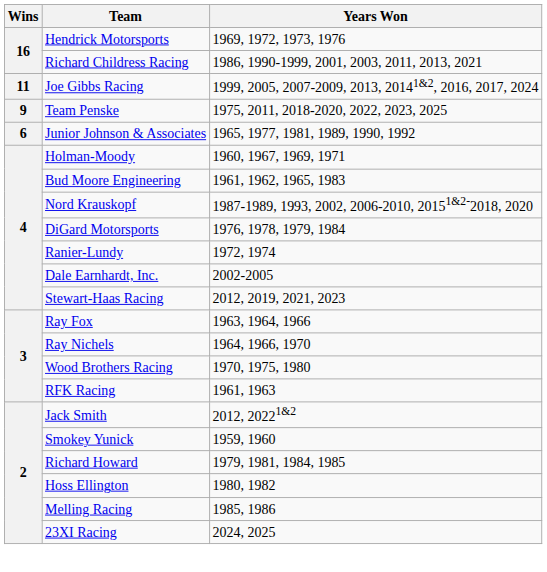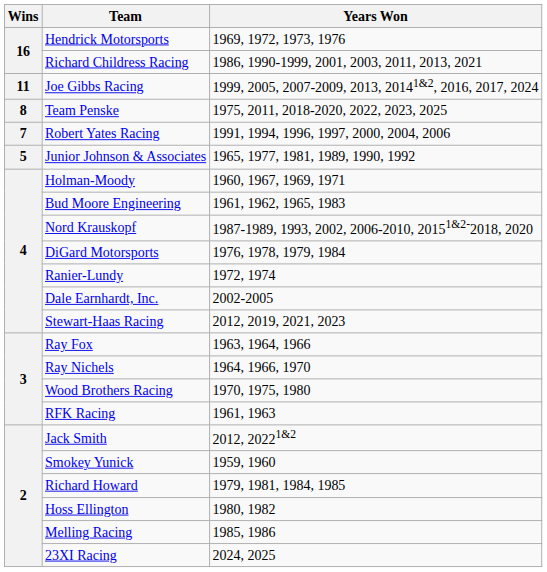 <table class="wikitable" style="font-size: 95%;">
 <tr>
 <th>Wins</th>
 <th>Team</th>
 <th>Years Won</th>
 </tr>
 <tr>
 <th rowspan="2">16</th>
 <td><a href='#'>Hendrick Motorsports</a></td>
 <td>1969, 1972, 1973, 1976</td>
 </tr>
 <tr>
 <td><a href='#'>Richard Childress Racing</a></td>
 <td>1986, 1990-1999, 2001, 2003, 2011, 2013, 2021</td>
 </tr>
 <tr>
 <th>11</th>
 <td><a href='#'>Joe Gibbs Racing</a></td>
 <td>1999, 2005, 2007-2009, 2013, 2014<sup>1&2</sup>, 2016, 2017, 2024</td>
 </tr>
 <tr>
-<th>9</th>
+<th>8</th>
 <td><a href='#'>Team Penske</a></td>
 <td>1975, 2011, 2018-2020, 2022, 2023, 2025</td>
 </tr>
 <tr>
-<th>6</th>
+<th>7</th>
+<td><a href='#'>Robert Yates Racing</a></td>
+<td>1991, 1994, 1996, 1997, 2000, 2004, 2006</td>
+</tr>
+<tr>
+<th>5</th>
 <td><a href='#'>Junior Johnson & Associates</a></td>
 <td>1965, 1977, 1981, 1989, 1990, 1992</td>
 </tr>
 <tr>
 <th rowspan="7">4</th>
 <td><a href='#'>Holman-Moody</a></td>
 <td>1960, 1967, 1969, 1971</td>
 </tr>
 <tr>
 <td><a href='#'>Bud Moore Engineering</a></td>
 <td>1961, 1962, 1965, 1983</td>
 </tr>
 <tr>
 <td><a href='#'>Nord Krauskopf</a></td>
 <td>1987-1989, 1993, 2002, 2006-2010, 2015<sup>1&2-</sup>2018, 2020</td>
 </tr>
 <tr>
 <td><a href='#'>DiGard Motorsports</a></td>
 <td>1976, 1978, 1979, 1984</td>
 </tr>
 <tr>
 <td><a href='#'>Ranier-Lundy</a></td>
 <td>1972, 1974</td>
 </tr>
 <tr>
 <td><a href='#'>Dale Earnhardt, Inc.</a></td>
 <td>2002-2005</td>
 </tr>
 <tr>
 <td><a href='#'>Stewart-Haas Racing</a></td>
 <td>2012, 2019, 2021, 2023</td>
 </tr>
 <tr>
 <th rowspan="4">3</th>
 <td><a href='#'>Ray Fox</a></td>
 <td>1963, 1964, 1966</td>
 </tr>
 <tr>
 <td><a href='#'>Ray Nichels</a></td>
 <td>1964, 1966, 1970</td>
 </tr>
 <tr>
 <td><a href='#'>Wood Brothers Racing</a></td>
 <td>1970, 1975, 1980</td>
 </tr>
 <tr>
 <td><a href='#'>RFK Racing</a></td>
 <td>1961, 1963</td>
 </tr>
 <tr>
 <th rowspan="6">2</th>
 <td><a href='#'>Jack Smith</a></td>
 <td>2012, 2022<sup>1&2</sup></td>
 </tr>
 <tr>
 <td><a href='#'>Smokey Yunick</a></td>
 <td>1959, 1960</td>
 </tr>
 <tr>
 <td><a href='#'>Richard Howard</a></td>
 <td>1979, 1981, 1984, 1985</td>
 </tr>
 <tr>
 <td><a href='#'>Hoss Ellington</a></td>
 <td>1980, 1982</td>
 </tr>
 <tr>
 <td><a href='#'>Melling Racing</a></td>
 <td>1985, 1986</td>
 </tr>
 <tr>
 <td><a href='#'>23XI Racing</a></td>
 <td>2024, 2025</td>
 </tr>
 </table>
